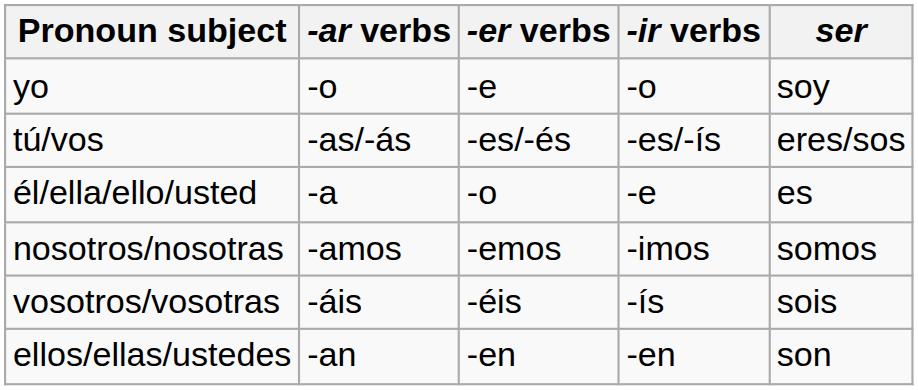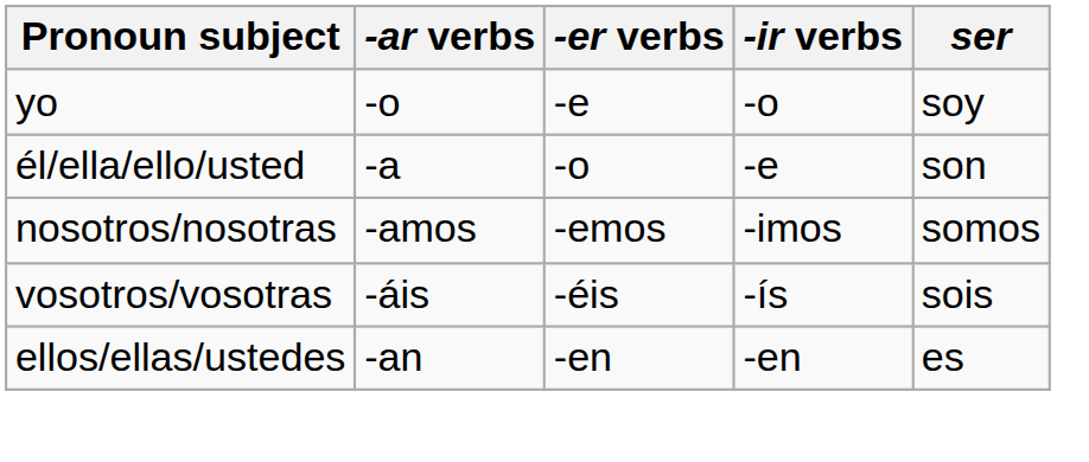 <table class="wikitable">
 <tr>
 <th>Pronoun subject</th>
 <th><em>-ar</em> verbs</th>
 <th><em>-er</em> verbs</th>
 <th><em>-ir</em> verbs</th>
 <th><em>ser</em></th>
 </tr>
 <tr>
 <td>yo</td>
 <td>-o</td>
 <td>-e</td>
 <td>-o</td>
 <td>soy</td>
 </tr>
 <tr>
-<td>tú/vos</td>
-<td>-as/-ás</td>
-<td>-es/-és</td>
-<td>-es/-ís</td>
-<td>eres/sos</td>
-</tr>
-<tr>
 <td>él/ella/ello/usted</td>
 <td>-a</td>
 <td>-o</td>
 <td>-e</td>
-<td>es</td>
+<td>son</td>
 </tr>
 <tr>
 <td>nosotros/nosotras</td>
 <td>-amos</td>
 <td>-emos</td>
 <td>-imos</td>
 <td>somos</td>
 </tr>
 <tr>
 <td>vosotros/vosotras</td>
 <td>-áis</td>
 <td>-éis</td>
 <td>-ís</td>
 <td>sois</td>
 </tr>
 <tr>
 <td>ellos/ellas/ustedes</td>
 <td>-an</td>
 <td>-en</td>
 <td>-en</td>
-<td>son</td>
+<td>es</td>
 </tr>
 </table>
